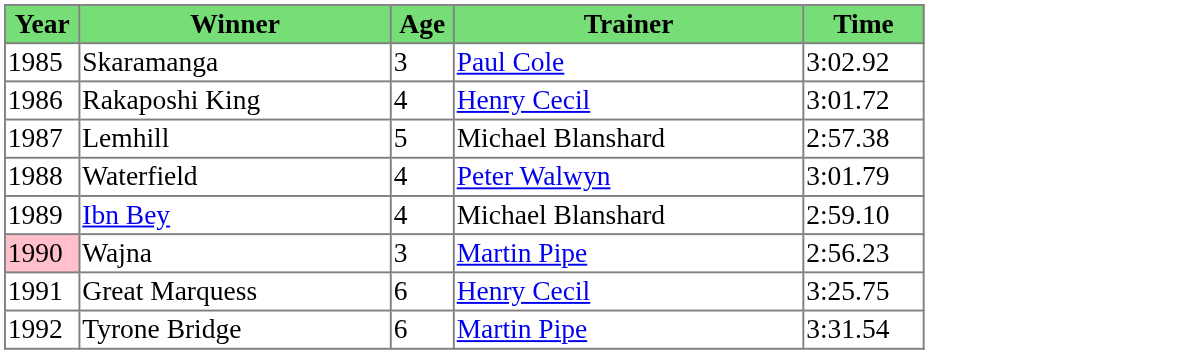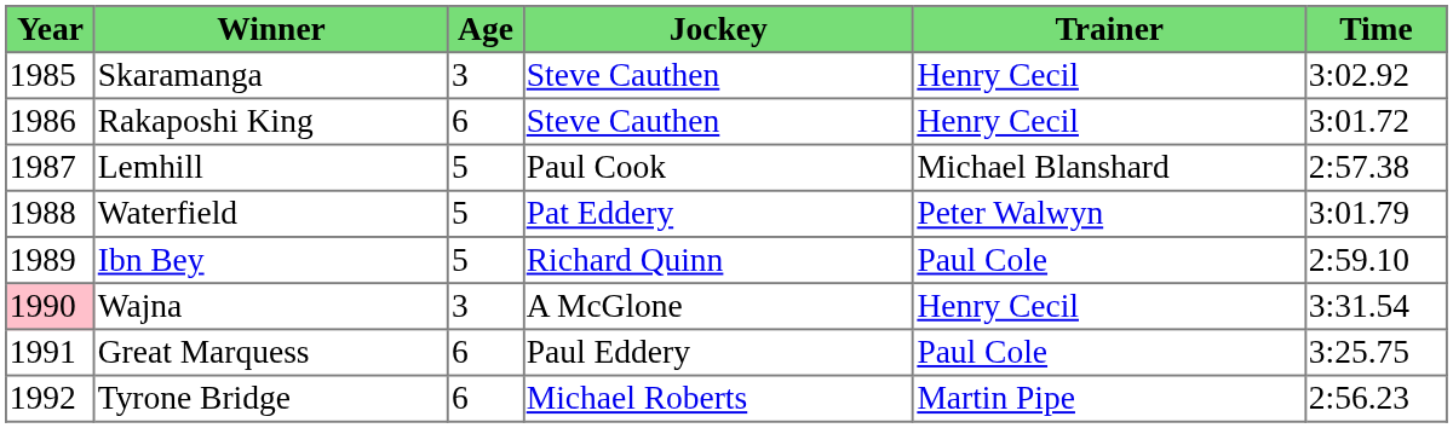 <table class = "sortable" | border="1" style="border-collapse: collapse; font-size:90%">
 <tr bgcolor="#77dd77" align="center">
 <th style="width:36px"><strong>Year</strong></th>
 <th style="width:160px"><strong>Winner</strong></th>
 <th style="width:30px"><strong>Age</strong></th>
+<th style="width:180px"><strong>Jockey</strong></th>
 <th style="width:180px"><strong>Trainer</strong></th>
 <th style="width:60px"><strong>Time</strong></th>
 </tr>
 <tr>
 <td>1985</td>
 <td>Skaramanga</td>
 <td>3</td>
-<td><a href='#'>Paul Cole</a></td>
+<td><a href='#'>Steve Cauthen</a></td>
+<td><a href='#'>Henry Cecil</a></td>
 <td>3:02.92</td>
 </tr>
 <tr>
 <td>1986</td>
 <td>Rakaposhi King</td>
-<td>4</td>
+<td>6</td>
+<td><a href='#'>Steve Cauthen</a></td>
 <td><a href='#'>Henry Cecil</a></td>
 <td>3:01.72</td>
 </tr>
 <tr>
 <td>1987</td>
 <td>Lemhill</td>
 <td>5</td>
+<td>Paul Cook</td>
 <td>Michael Blanshard</td>
 <td>2:57.38</td>
 </tr>
 <tr>
 <td>1988</td>
 <td>Waterfield</td>
-<td>4</td>
+<td>5</td>
+<td><a href='#'>Pat Eddery</a></td>
 <td><a href='#'>Peter Walwyn</a></td>
 <td>3:01.79</td>
 </tr>
 <tr>
 <td>1989</td>
 <td><a href='#'>Ibn Bey</a></td>
-<td>4</td>
-<td>Michael Blanshard</td>
+<td>5</td>
+<td><a href='#'>Richard Quinn</a></td>
+<td><a href='#'>Paul Cole</a></td>
 <td>2:59.10</td>
 </tr>
 <tr>
 <td style="background: pink;">1990</td>
 <td>Wajna</td>
 <td>3</td>
-<td><a href='#'>Martin Pipe</a></td>
-<td>2:56.23</td>
+<td>A McGlone</td>
+<td><a href='#'>Henry Cecil</a></td>
+<td>3:31.54</td>
 </tr>
 <tr>
 <td>1991</td>
 <td>Great Marquess</td>
 <td>6</td>
-<td><a href='#'>Henry Cecil</a></td>
+<td>Paul Eddery</td>
+<td><a href='#'>Paul Cole</a></td>
 <td>3:25.75</td>
 </tr>
 <tr>
 <td>1992</td>
 <td>Tyrone Bridge</td>
 <td>6</td>
+<td><a href='#'>Michael Roberts</a></td>
 <td><a href='#'>Martin Pipe</a></td>
-<td>3:31.54</td>
+<td>2:56.23</td>
 </tr>
 </table>
